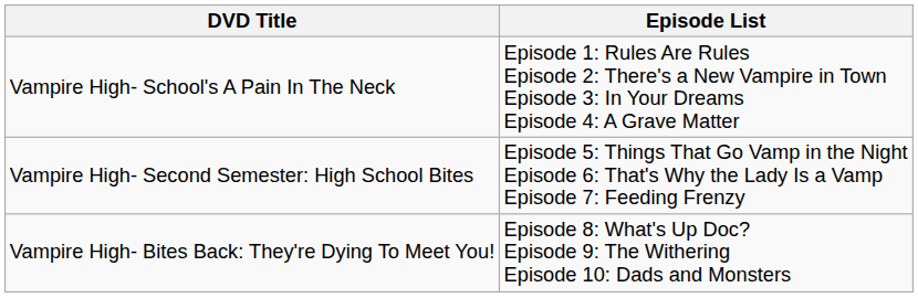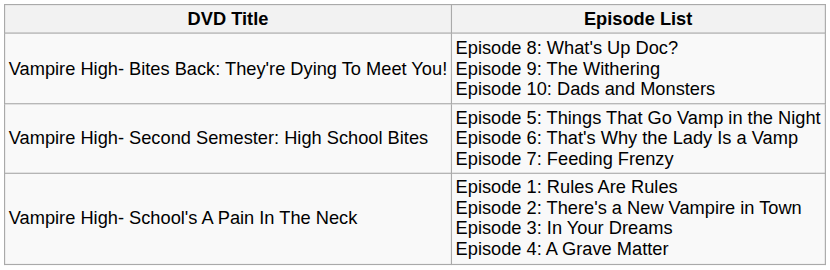 <table class="wikitable">
 <tr>
 <th>DVD Title</th>
 <th>Episode List</th>
 </tr>
 <tr>
-<td>Vampire High- School's A Pain In The Neck</td>
-<td>Episode 1: Rules Are Rules<br>Episode 2: There's a New Vampire in Town<br>Episode 3: In Your Dreams<br>Episode 4: A Grave Matter</td>
+<td>Vampire High- Bites Back: They're Dying To Meet You!</td>
+<td>Episode 8: What's Up Doc?<br>Episode 9: The Withering<br>Episode 10: Dads and Monsters</td>
 </tr>
 <tr>
 <td>Vampire High- Second Semester: High School Bites</td>
 <td>Episode 5: Things That Go Vamp in the Night<br>Episode 6: That's Why the Lady Is a Vamp<br>Episode 7: Feeding Frenzy</td>
 </tr>
 <tr>
-<td>Vampire High- Bites Back: They're Dying To Meet You!</td>
-<td>Episode 8: What's Up Doc?<br>Episode 9: The Withering<br>Episode 10: Dads and Monsters</td>
+<td>Vampire High- School's A Pain In The Neck</td>
+<td>Episode 1: Rules Are Rules<br>Episode 2: There's a New Vampire in Town<br>Episode 3: In Your Dreams<br>Episode 4: A Grave Matter</td>
 </tr>
 </table>
